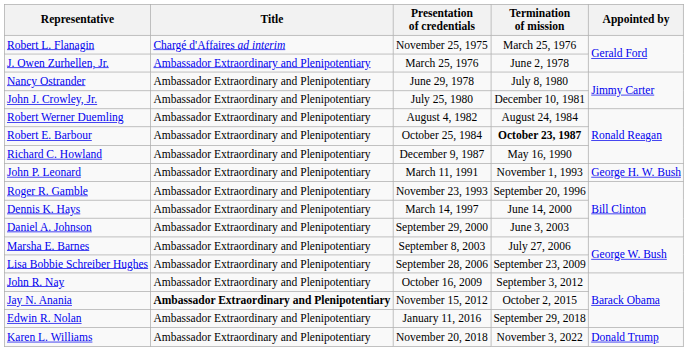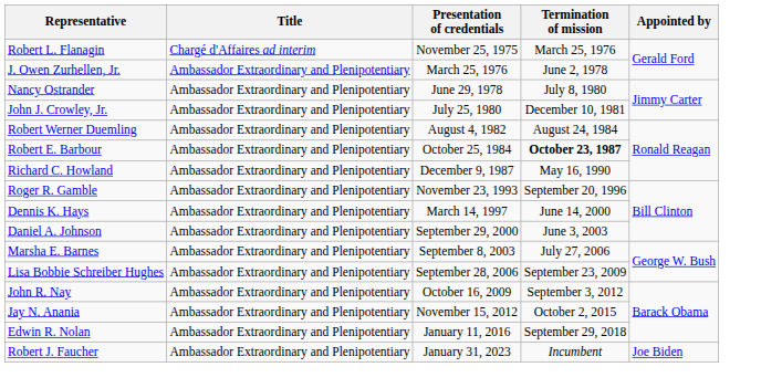 <table class=wikitable>
 <tr>
 <th>Representative</th>
 <th>Title</th>
 <th>Presentation<br>of credentials</th>
 <th>Termination<br>of mission</th>
 <th>Appointed by</th>
 </tr>
 <tr>
 <td><a href='#'>Robert L. Flanagin</a></td>
 <td><a href='#'>Chargé d'Affaires <em>ad interim</em></a></td>
 <td align=center>November 25, 1975</td>
 <td align=center>March 25, 1976</td>
 <td rowspan=2><a href='#'>Gerald Ford</a></td>
 </tr>
 <tr>
 <td><a href='#'>J. Owen Zurhellen, Jr.</a></td>
 <td><a href='#'>Ambassador Extraordinary and Plenipotentiary</a></td>
 <td align=center>March 25, 1976</td>
 <td align=center>June 2, 1978</td>
 </tr>
 <tr>
 <td><a href='#'>Nancy Ostrander</a></td>
 <td>Ambassador Extraordinary and Plenipotentiary</td>
 <td align=center>June 29, 1978</td>
 <td align=center>July 8, 1980</td>
 <td rowspan=2><a href='#'>Jimmy Carter</a></td>
 </tr>
 <tr>
 <td><a href='#'>John J. Crowley, Jr.</a></td>
 <td>Ambassador Extraordinary and Plenipotentiary</td>
 <td align=center>July 25, 1980</td>
 <td align=center>December 10, 1981</td>
 </tr>
 <tr>
 <td><a href='#'>Robert Werner Duemling</a></td>
 <td>Ambassador Extraordinary and Plenipotentiary</td>
 <td align=center>August 4, 1982</td>
 <td align=center>August 24, 1984</td>
 <td rowspan=3><a href='#'>Ronald Reagan</a></td>
 </tr>
 <tr>
 <td><a href='#'>Robert E. Barbour</a></td>
 <td>Ambassador Extraordinary and Plenipotentiary</td>
 <td align=center>October 25, 1984</td>
 <td align=center><strong>October 23, 1987</strong></td>
 </tr>
 <tr>
 <td><a href='#'>Richard C. Howland</a></td>
 <td>Ambassador Extraordinary and Plenipotentiary</td>
 <td align=center>December 9, 1987</td>
 <td align=center>May 16, 1990</td>
 </tr>
 <tr>
-<td><a href='#'>John P. Leonard</a></td>
-<td>Ambassador Extraordinary and Plenipotentiary</td>
-<td align=center>March 11, 1991</td>
-<td align=center>November 1, 1993</td>
-<td><a href='#'>George H. W. Bush</a></td>
-</tr>
-<tr>
 <td><a href='#'>Roger R. Gamble</a></td>
 <td>Ambassador Extraordinary and Plenipotentiary</td>
 <td align=center>November 23, 1993</td>
 <td align=center>September 20, 1996</td>
 <td rowspan=3><a href='#'>Bill Clinton</a></td>
 </tr>
 <tr>
 <td><a href='#'>Dennis K. Hays</a></td>
 <td>Ambassador Extraordinary and Plenipotentiary</td>
 <td align=center>March 14, 1997</td>
 <td align=center>June 14, 2000</td>
 </tr>
 <tr>
 <td><a href='#'>Daniel A. Johnson</a></td>
 <td>Ambassador Extraordinary and Plenipotentiary</td>
 <td align=center>September 29, 2000</td>
 <td align=center>June 3, 2003</td>
 </tr>
 <tr>
 <td><a href='#'>Marsha E. Barnes</a></td>
 <td>Ambassador Extraordinary and Plenipotentiary</td>
 <td align=center>September 8, 2003</td>
 <td align=center>July 27, 2006</td>
 <td rowspan=2><a href='#'>George W. Bush</a></td>
 </tr>
 <tr>
 <td><a href='#'>Lisa Bobbie Schreiber Hughes</a></td>
 <td>Ambassador Extraordinary and Plenipotentiary</td>
 <td align=center>September 28, 2006</td>
 <td align=center>September 23, 2009</td>
 </tr>
 <tr>
 <td><a href='#'>John R. Nay</a></td>
 <td>Ambassador Extraordinary and Plenipotentiary</td>
 <td align=center>October 16, 2009</td>
 <td align=center>September 3, 2012</td>
 <td rowspan=3><a href='#'>Barack Obama</a></td>
 </tr>
 <tr>
 <td><a href='#'>Jay N. Anania</a></td>
-<td><strong>Ambassador Extraordinary and Plenipotentiary</strong></td>
+<td>Ambassador Extraordinary and Plenipotentiary</td>
 <td align=center>November 15, 2012</td>
 <td align=center>October 2, 2015</td>
 </tr>
 <tr>
 <td><a href='#'>Edwin R. Nolan</a></td>
 <td>Ambassador Extraordinary and Plenipotentiary</td>
 <td align=center>January 11, 2016</td>
 <td align=center>September 29, 2018</td>
 </tr>
 <tr>
-<td><a href='#'>Karen L. Williams</a></td>
+<td><a href='#'>Robert J. Faucher</a></td>
 <td>Ambassador Extraordinary and Plenipotentiary</td>
-<td align=center>November 20, 2018</td>
-<td align=center>November 3, 2022</td>
-<td><a href='#'>Donald Trump</a></td>
+<td align=center>January 31, 2023</td>
+<td align=center><em>Incumbent</em></td>
+<td><a href='#'>Joe Biden</a></td>
 </tr>
 </table>
